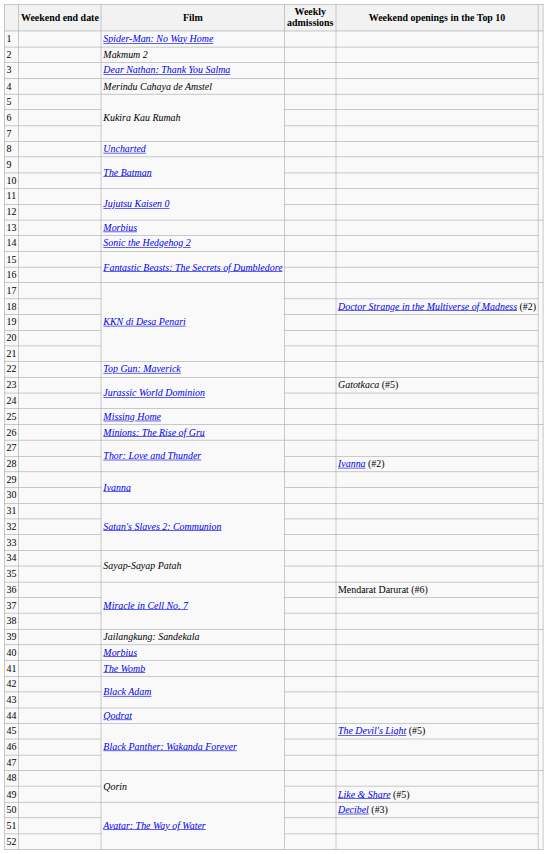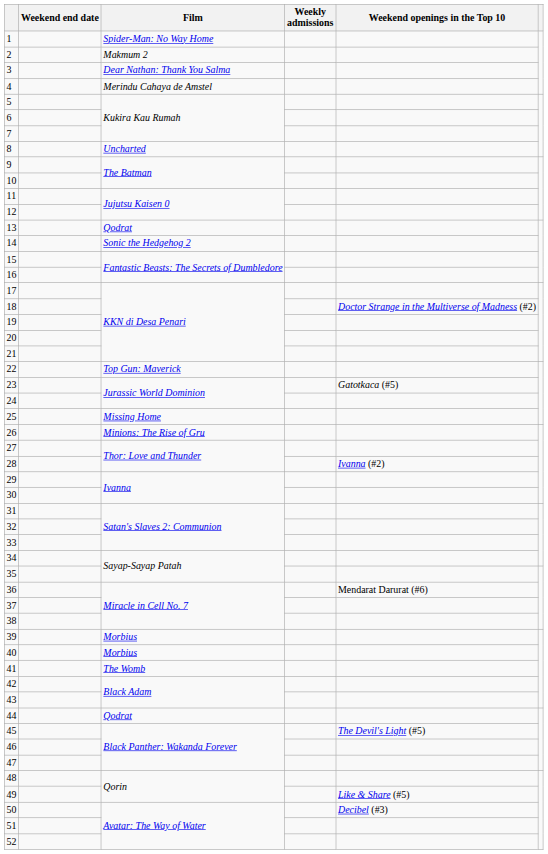 <table class="wikitable sortable">
 <tr>
 <th></th>
 <th>Weekend end date</th>
 <th>Film</th>
 <th>Weekly<br>admissions</th>
 <th>Weekend openings in the Top 10</th>
 <th class="unsortable"></th>
 </tr>
 <tr>
 <td>1</td>
 <td></td>
 <td><em><a href='#'>Spider-Man: No Way Home</a></em></td>
 <td></td>
 <td></td>
 <td rowspan="4"></td>
 </tr>
 <tr>
 <td>2</td>
 <td></td>
 <td><em>Makmum 2</em></td>
 <td></td>
 <td></td>
 </tr>
 <tr>
 <td>3</td>
 <td></td>
 <td><em><a href='#'>Dear Nathan: Thank You Salma</a></em></td>
 <td></td>
 <td></td>
 </tr>
 <tr>
 <td>4</td>
 <td></td>
 <td><em>Merindu Cahaya de Amstel</em></td>
 <td></td>
 <td></td>
 </tr>
 <tr>
 <td>5</td>
 <td></td>
 <td rowspan="3"><em>Kukira Kau Rumah</em></td>
 <td></td>
 <td></td>
 <td rowspan="4"></td>
 </tr>
 <tr>
 <td>6</td>
 <td></td>
 <td></td>
 <td></td>
 </tr>
 <tr>
 <td>7</td>
 <td></td>
 <td></td>
 <td></td>
 </tr>
 <tr>
 <td>8</td>
 <td></td>
 <td><em><a href='#'>Uncharted</a></em></td>
 <td></td>
 <td></td>
 </tr>
 <tr>
 <td>9</td>
 <td></td>
 <td rowspan="2"><em><a href='#'>The Batman</a></em></td>
 <td></td>
 <td></td>
 <td rowspan="4"></td>
 </tr>
 <tr>
 <td>10</td>
 <td></td>
 <td></td>
 <td></td>
 </tr>
 <tr>
 <td>11</td>
 <td></td>
 <td rowspan="2"><em><a href='#'>Jujutsu Kaisen 0</a></em></td>
 <td></td>
 <td></td>
 </tr>
 <tr>
 <td>12</td>
 <td></td>
 <td></td>
 <td></td>
 </tr>
 <tr>
 <td>13</td>
 <td></td>
-<td><em><a href='#'>Morbius</a></em></td>
+<td><em><a href='#'>Qodrat</a></em></td>
 <td></td>
 <td></td>
 <td rowspan="4"></td>
 </tr>
 <tr>
 <td>14</td>
 <td></td>
 <td><em><a href='#'>Sonic the Hedgehog 2</a></em></td>
 <td></td>
 <td></td>
 </tr>
 <tr>
 <td>15</td>
 <td></td>
 <td rowspan="2"><em><a href='#'>Fantastic Beasts: The Secrets of Dumbledore</a></em></td>
 <td></td>
 <td></td>
 </tr>
 <tr>
 <td>16</td>
 <td></td>
 <td></td>
 <td></td>
 </tr>
 <tr>
 <td>17</td>
 <td></td>
 <td rowspan="5"><em><a href='#'>KKN di Desa Penari</a></em></td>
 <td></td>
 <td></td>
 <td rowspan="5"></td>
 </tr>
 <tr>
 <td>18</td>
 <td></td>
 <td></td>
 <td><em><a href='#'>Doctor Strange in the Multiverse of Madness</a></em> (#2)</td>
 </tr>
 <tr>
 <td>19</td>
 <td></td>
 <td></td>
 <td></td>
 </tr>
 <tr>
 <td>20</td>
 <td></td>
 <td></td>
 <td></td>
 </tr>
 <tr>
 <td>21</td>
 <td></td>
 <td></td>
 <td></td>
 </tr>
 <tr>
 <td>22</td>
 <td></td>
 <td><em><a href='#'>Top Gun: Maverick</a></em></td>
 <td></td>
 <td></td>
 <td rowspan="4"></td>
 </tr>
 <tr>
 <td>23</td>
 <td></td>
 <td rowspan="2"><em><a href='#'>Jurassic World Dominion</a></em></td>
 <td></td>
 <td><em>Gatotkaca</em> (#5)</td>
 </tr>
 <tr>
 <td>24</td>
 <td></td>
 <td></td>
 <td></td>
 </tr>
 <tr>
 <td>25</td>
 <td></td>
 <td><em><a href='#'>Missing Home</a></em></td>
 <td></td>
 <td></td>
 </tr>
 <tr>
 <td>26</td>
 <td></td>
 <td><em><a href='#'>Minions: The Rise of Gru</a></em></td>
 <td></td>
 <td></td>
 <td rowspan="5"></td>
 </tr>
 <tr>
 <td>27</td>
 <td></td>
 <td rowspan="2"><em><a href='#'>Thor: Love and Thunder</a></em></td>
 <td></td>
 <td></td>
 </tr>
 <tr>
 <td>28</td>
 <td></td>
 <td></td>
 <td><em><a href='#'>Ivanna</a></em> (#2)</td>
 </tr>
 <tr>
 <td>29</td>
 <td></td>
 <td rowspan="2"><em><a href='#'>Ivanna</a></em></td>
 <td></td>
 <td></td>
 </tr>
 <tr>
 <td>30</td>
 <td></td>
 <td></td>
 <td></td>
 </tr>
 <tr>
 <td>31</td>
 <td></td>
 <td rowspan="3"><em><a href='#'>Satan's Slaves 2: Communion</a></em></td>
 <td></td>
 <td></td>
 <td rowspan="4"></td>
 </tr>
 <tr>
 <td>32</td>
 <td></td>
 <td></td>
 <td></td>
 </tr>
 <tr>
 <td>33</td>
 <td></td>
 <td></td>
 <td></td>
 </tr>
 <tr>
 <td>34</td>
 <td></td>
 <td rowspan="2"><em>Sayap-Sayap Patah</em></td>
 <td></td>
 <td></td>
 </tr>
 <tr>
 <td>35</td>
 <td></td>
 <td></td>
 <td></td>
 <td rowspan="4"></td>
 </tr>
 <tr>
 <td>36</td>
 <td></td>
 <td rowspan="3"><em><a href='#'>Miracle in Cell No. 7</a></em></td>
 <td></td>
 <td>Mendarat Darurat (#6)</td>
 </tr>
 <tr>
 <td>37</td>
 <td></td>
 <td></td>
 <td></td>
 </tr>
 <tr>
 <td>38</td>
 <td></td>
 <td></td>
 <td></td>
 </tr>
 <tr>
 <td>39</td>
 <td></td>
-<td><em>Jailangkung: Sandekala</em></td>
+<td><em><a href='#'>Morbius</a></em></td>
 <td></td>
 <td></td>
 <td rowspan="5"></td>
 </tr>
 <tr>
 <td>40</td>
 <td></td>
 <td><em><a href='#'>Morbius</a></em></td>
 <td></td>
 <td></td>
 </tr>
 <tr>
 <td>41</td>
 <td></td>
 <td><em><a href='#'>The Womb</a></em></td>
 <td></td>
 <td></td>
 </tr>
 <tr>
 <td>42</td>
 <td></td>
 <td rowspan="2"><em><a href='#'>Black Adam</a></em></td>
 <td></td>
 <td></td>
 </tr>
 <tr>
 <td>43</td>
 <td></td>
 <td></td>
 <td></td>
 </tr>
 <tr>
 <td>44</td>
 <td></td>
 <td><em><a href='#'>Qodrat</a></em></td>
 <td></td>
 <td></td>
 <td rowspan="4"></td>
 </tr>
 <tr>
 <td>45</td>
 <td></td>
 <td rowspan="3"><em><a href='#'>Black Panther: Wakanda Forever</a></em></td>
 <td></td>
 <td><em><a href='#'>The Devil's Light</a></em> (#5)</td>
 </tr>
 <tr>
 <td>46</td>
 <td></td>
 <td></td>
 <td></td>
 </tr>
 <tr>
 <td>47</td>
 <td></td>
 <td></td>
 <td></td>
 </tr>
 <tr>
 <td>48</td>
 <td></td>
 <td rowspan="2"><em>Qorin</em></td>
 <td></td>
 <td></td>
 <td rowspan="5"></td>
 </tr>
 <tr>
 <td>49</td>
 <td></td>
 <td></td>
 <td><em><a href='#'>Like & Share</a></em> (#5)</td>
 </tr>
 <tr>
 <td>50</td>
 <td></td>
 <td rowspan="3"><em><a href='#'>Avatar: The Way of Water</a></em></td>
 <td></td>
 <td><em><a href='#'>Decibel</a></em> (#3)</td>
 </tr>
 <tr>
 <td>51</td>
 <td></td>
 <td></td>
 <td></td>
 </tr>
 <tr>
 <td>52</td>
 <td></td>
 <td></td>
 <td></td>
 </tr>
 </table>
